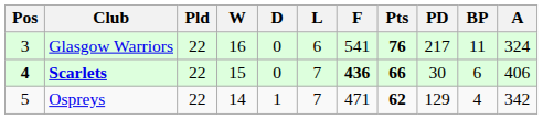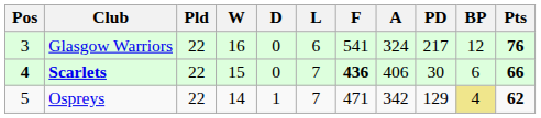 <table class="wikitable" style="text-align:center">
 <tr>
 <th width=30>Pos</th>
 <th>Club</th>
 <th width=30>Pld</th>
 <th width=30>W</th>
 <th width=30>D</th>
 <th width=30>L</th>
 <th width=30>F</th>
-<th width=30>Pts</th>
+<th width=30>A</th>
 <th width=30>PD</th>
 <th width=30>BP</th>
-<th width=30>A</th>
+<th width=30>Pts</th>
 </tr>
 <tr bgcolor="#ddffdd">
 <td>3</td>
 <td align=left> <a href='#'>Glasgow Warriors</a></td>
 <td>22</td>
 <td>16</td>
 <td>0</td>
 <td>6</td>
 <td>541</td>
+<td>324</td>
+<td>217</td>
+<td>12</td>
 <td><strong>76</strong></td>
-<td>217</td>
-<td>11</td>
-<td>324</td>
 </tr>
 <tr bgcolor="#ddffdd">
 <td><strong>4</strong></td>
 <td align=left> <strong><a href='#'>Scarlets</a></strong></td>
 <td>22</td>
 <td>15</td>
 <td>0</td>
 <td>7</td>
 <td><strong>436</strong></td>
-<td><strong>66</strong></td>
+<td>406</td>
 <td>30</td>
 <td>6</td>
-<td>406</td>
+<td><strong>66</strong></td>
 </tr>
 <tr>
 <td>5</td>
 <td align="left"> <a href='#'>Ospreys</a></td>
 <td>22</td>
 <td>14</td>
 <td>1</td>
 <td>7</td>
 <td>471</td>
+<td>342</td>
+<td>129</td>
+<td style="background: khaki;">4</td>
 <td><strong>62</strong></td>
-<td>129</td>
-<td>4</td>
-<td>342</td>
 </tr>
 </table>
